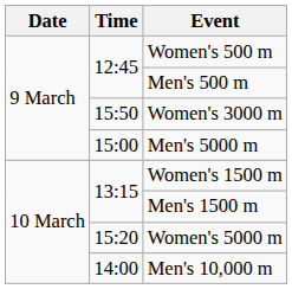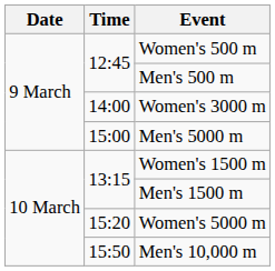 <table class="wikitable" border="1">
 <tr>
 <th>Date</th>
 <th>Time</th>
 <th>Event</th>
 </tr>
 <tr>
 <td rowspan=4>9 March</td>
 <td rowspan=2>12:45</td>
 <td>Women's 500 m</td>
 </tr>
 <tr>
 <td>Men's 500 m</td>
 </tr>
 <tr>
-<td>15:50</td>
+<td>14:00</td>
 <td>Women's 3000 m</td>
 </tr>
 <tr>
 <td>15:00</td>
 <td>Men's 5000 m</td>
 </tr>
 <tr>
 <td rowspan=4>10 March</td>
 <td rowspan=2>13:15</td>
 <td>Women's 1500 m</td>
 </tr>
 <tr>
 <td>Men's 1500 m</td>
 </tr>
 <tr>
 <td>15:20</td>
 <td>Women's 5000 m</td>
 </tr>
 <tr>
-<td>14:00</td>
+<td>15:50</td>
 <td>Men's 10,000 m</td>
 </tr>
 </table>
